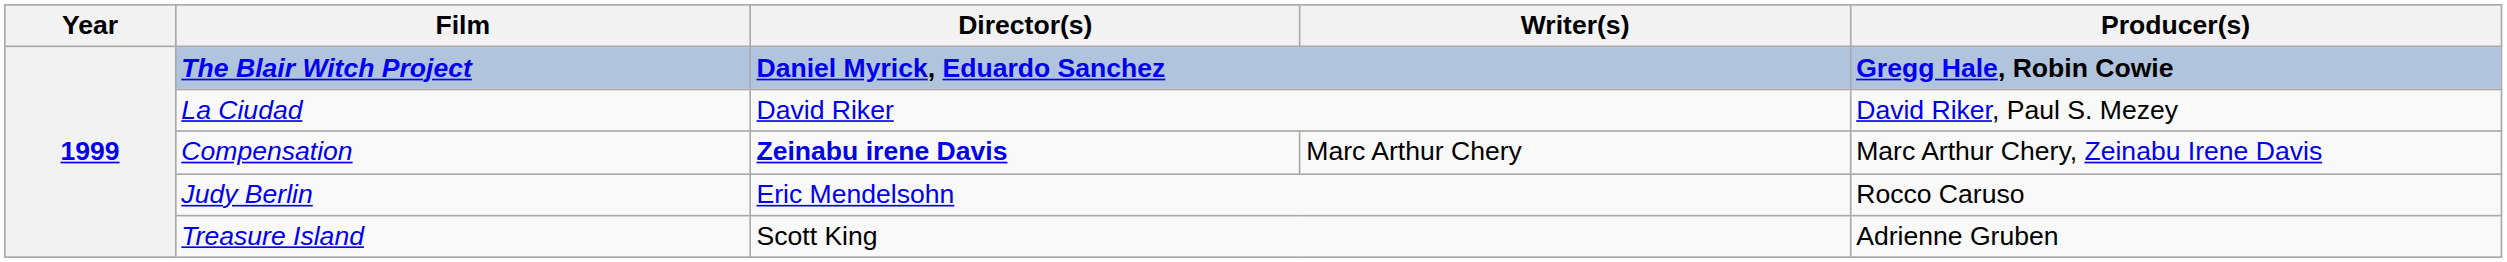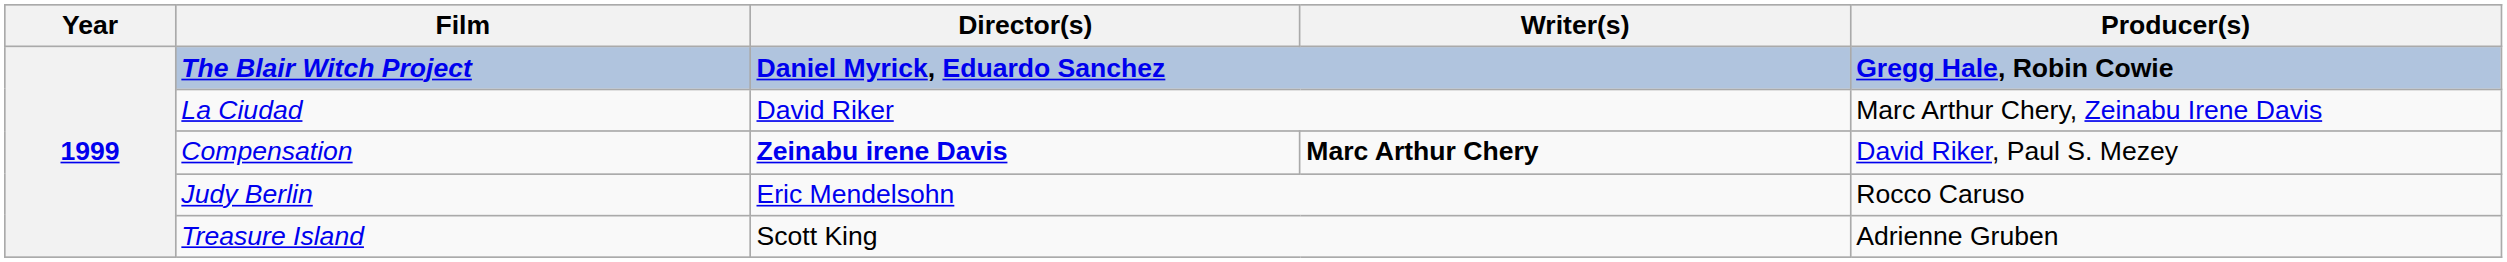 <table class="wikitable" width="95%" cellpadding="5">
 <tr>
 <th width="60">Year</th>
 <th width="220">Film</th>
 <th width="210">Director(s)</th>
 <th width="210">Writer(s)</th>
 <th width="250">Producer(s)</th>
 </tr>
 <tr>
 <th rowspan="5" style="text-align:center;"><a href='#'>1999</a><br></th>
 <td style="background:#B0C4DE"><strong><em><a href='#'>The Blair Witch Project</a></em></strong></td>
 <td colspan="2" style="background:#B0C4DE"><strong><a href='#'>Daniel Myrick</a>, <a href='#'>Eduardo Sanchez</a></strong></td>
 <td style="background:#B0C4DE"><strong><a href='#'>Gregg Hale</a>, Robin Cowie</strong></td>
 </tr>
 <tr>
 <td><em><a href='#'>La Ciudad</a></em></td>
 <td colspan="2"><a href='#'>David Riker</a></td>
-<td><a href='#'>David Riker</a>, Paul S. Mezey</td>
+<td>Marc Arthur Chery, <a href='#'>Zeinabu Irene Davis</a></td>
 </tr>
 <tr>
 <td><em><a href='#'>Compensation</a></em></td>
 <td><strong><a href='#'>Zeinabu irene Davis</a></strong></td>
-<td>Marc Arthur Chery</td>
-<td>Marc Arthur Chery, <a href='#'>Zeinabu Irene Davis</a></td>
+<td><strong>Marc Arthur Chery</strong></td>
+<td><a href='#'>David Riker</a>, Paul S. Mezey</td>
 </tr>
 <tr>
 <td><em><a href='#'>Judy Berlin</a></em></td>
 <td colspan="2"><a href='#'>Eric Mendelsohn</a></td>
 <td>Rocco Caruso</td>
 </tr>
 <tr>
 <td><em><a href='#'>Treasure Island</a></em></td>
 <td colspan="2">Scott King</td>
 <td>Adrienne Gruben</td>
 </tr>
 </table>
